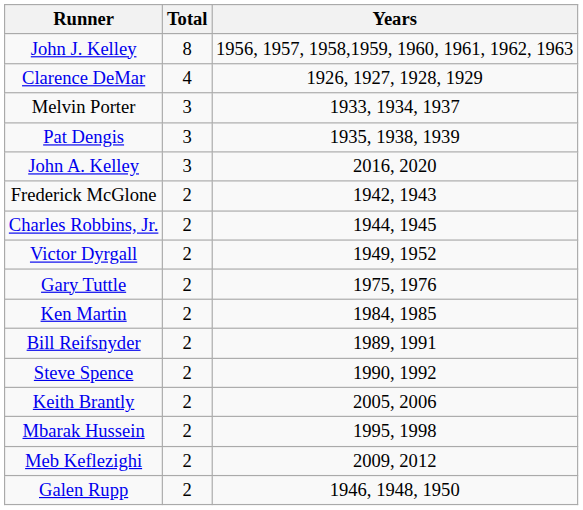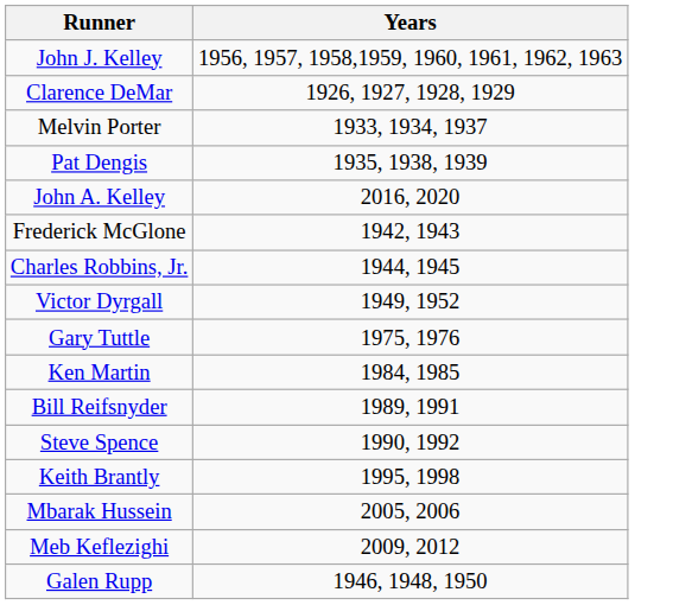 <table class="wikitable sortable" style="text-align:center">
 <tr>
 <th>Runner</th>
-<th>Total</th>
 <th>Years</th>
 </tr>
 <tr>
 <td><a href='#'>John J. Kelley</a></td>
-<td>8</td>
 <td>1956, 1957, 1958,1959, 1960, 1961, 1962, 1963</td>
 </tr>
 <tr>
 <td><a href='#'>Clarence DeMar</a></td>
-<td>4</td>
 <td>1926, 1927, 1928, 1929</td>
 </tr>
 <tr>
 <td>Melvin Porter</td>
-<td>3</td>
 <td>1933, 1934, 1937</td>
 </tr>
 <tr>
 <td><a href='#'>Pat Dengis</a></td>
-<td>3</td>
 <td>1935, 1938, 1939</td>
 </tr>
 <tr>
 <td><a href='#'>John A. Kelley</a></td>
-<td>3</td>
 <td>2016, 2020</td>
 </tr>
 <tr>
 <td>Frederick McGlone</td>
-<td>2</td>
 <td>1942, 1943</td>
 </tr>
 <tr>
 <td><a href='#'>Charles Robbins, Jr.</a></td>
-<td>2</td>
 <td>1944, 1945</td>
 </tr>
 <tr>
 <td><a href='#'>Victor Dyrgall</a></td>
-<td>2</td>
 <td>1949, 1952</td>
 </tr>
 <tr>
 <td><a href='#'>Gary Tuttle</a></td>
-<td>2</td>
 <td>1975, 1976</td>
 </tr>
 <tr>
 <td><a href='#'>Ken Martin</a></td>
-<td>2</td>
 <td>1984, 1985</td>
 </tr>
 <tr>
 <td><a href='#'>Bill Reifsnyder</a></td>
-<td>2</td>
 <td>1989, 1991</td>
 </tr>
 <tr>
 <td><a href='#'>Steve Spence</a></td>
-<td>2</td>
 <td>1990, 1992</td>
 </tr>
 <tr>
 <td><a href='#'>Keith Brantly</a></td>
-<td>2</td>
+<td>1995, 1998</td>
+</tr>
+<tr>
+<td><a href='#'>Mbarak Hussein</a></td>
 <td>2005, 2006</td>
 </tr>
 <tr>
-<td><a href='#'>Mbarak Hussein</a></td>
-<td>2</td>
-<td>1995, 1998</td>
-</tr>
-<tr>
 <td><a href='#'>Meb Keflezighi</a></td>
-<td>2</td>
 <td>2009, 2012</td>
 </tr>
 <tr>
 <td><a href='#'>Galen Rupp</a></td>
-<td>2</td>
 <td>1946, 1948, 1950</td>
 </tr>
 </table>
